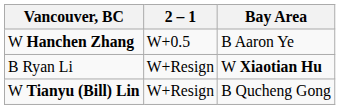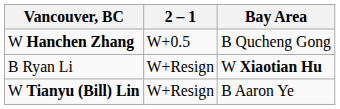 <table class="wikitable">
 <tr>
 <th>Vancouver, BC</th>
 <th>2 – 1</th>
 <th>Bay Area</th>
 </tr>
 <tr>
 <td>W <strong>Hanchen Zhang</strong></td>
 <td>W+0.5</td>
-<td>B Aaron Ye</td>
+<td>B Qucheng Gong</td>
 </tr>
 <tr>
 <td>B Ryan Li</td>
 <td>W+Resign</td>
 <td>W <strong>Xiaotian Hu</strong></td>
 </tr>
 <tr>
 <td>W <strong>Tianyu (Bill) Lin</strong></td>
 <td>W+Resign</td>
-<td>B Qucheng Gong</td>
+<td>B Aaron Ye</td>
 </tr>
 </table>
